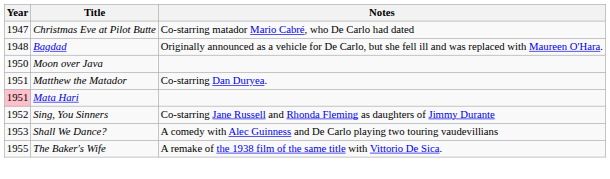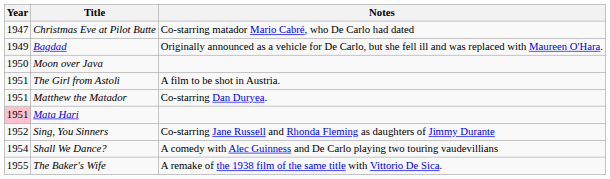 <table class="wikitable sortable">
 <tr>
 <th>Year</th>
 <th>Title</th>
 <th class="unsortable">Notes</th>
 </tr>
 <tr>
 <td>1947</td>
 <td><em>Christmas Eve at Pilot Butte</em></td>
 <td>Co-starring matador <a href='#'>Mario Cabré</a>, who De Carlo had dated</td>
 </tr>
 <tr>
-<td>1948</td>
+<td>1949</td>
 <td><em><a href='#'>Bagdad</a></em></td>
 <td>Originally announced as a vehicle for De Carlo, but she fell ill and was replaced with <a href='#'>Maureen O'Hara</a>.</td>
 </tr>
 <tr>
 <td>1950</td>
 <td><em>Moon over Java</em></td>
 <td></td>
+</tr>
+<tr>
+<td>1951</td>
+<td data-sort-value="Girl from Astoli, The"><em>The Girl from Astoli</em></td>
+<td>A film to be shot in Austria.</td>
 </tr>
 <tr>
 <td>1951</td>
 <td><em>Matthew the Matador</em></td>
 <td>Co-starring <a href='#'>Dan Duryea</a>.</td>
 </tr>
 <tr>
 <td style="background: pink;">1951</td>
 <td><em><a href='#'>Mata Hari</a></em></td>
 <td></td>
 </tr>
 <tr>
 <td>1952</td>
 <td><em>Sing, You Sinners</em></td>
 <td>Co-starring <a href='#'>Jane Russell</a> and <a href='#'>Rhonda Fleming</a> as daughters of <a href='#'>Jimmy Durante</a></td>
 </tr>
 <tr>
-<td>1953</td>
+<td>1954</td>
 <td><em>Shall We Dance?</em></td>
 <td>A comedy with <a href='#'>Alec Guinness</a> and De Carlo playing two touring vaudevillians</td>
 </tr>
 <tr>
 <td>1955</td>
 <td data-sort-value="Baker's Wife, The"><em>The Baker's Wife</em></td>
 <td>A remake of <a href='#'>the 1938 film of the same title</a> with <a href='#'>Vittorio De Sica</a>.</td>
 </tr>
 </table>
